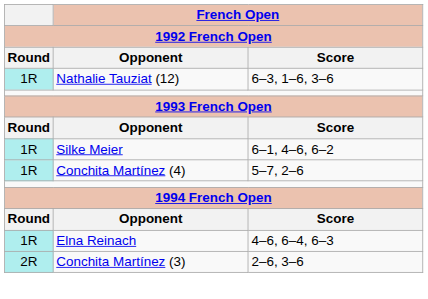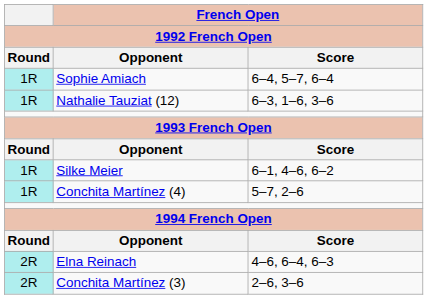 <table class="wikitable collapsible collapsed">
 <tr>
 <th></th>
 <th colspan=2 style="background:#ebc2af;"><a href='#'>French Open</a></th>
 </tr>
 <tr>
 <th colspan=3 style="background:#ebc2af;"><a href='#'>1992 French Open</a></th>
 </tr>
 <tr>
 <th>Round</th>
 <th width=225>Opponent</th>
 <th width=200>Score</th>
+</tr>
+<tr>
+<td style="text-align:center; background:#afeeee;">1R</td>
+<td> <a href='#'>Sophie Amiach</a></td>
+<td>6–4, 5–7, 6–4</td>
 </tr>
 <tr>
 <td style="text-align:center; background:#afeeee;">1R</td>
 <td> <a href='#'>Nathalie Tauziat</a> (12)</td>
 <td>6–3, 1–6, 3–6</td>
 </tr>
 <tr>
 <td colspan=3></td>
 </tr>
 <tr>
 <th colspan=3 style="background:#ebc2af;"><a href='#'>1993 French Open</a></th>
 </tr>
 <tr>
 <th>Round</th>
 <th width=225>Opponent</th>
 <th width=200>Score</th>
 </tr>
 <tr>
 <td style="text-align:center; background:#afeeee;">1R</td>
 <td> <a href='#'>Silke Meier</a></td>
 <td>6–1, 4–6, 6–2</td>
 </tr>
 <tr>
 <td style="text-align:center; background:#afeeee;">1R</td>
 <td> <a href='#'>Conchita Martínez</a> (4)</td>
 <td>5–7, 2–6</td>
 </tr>
 <tr>
 <td colspan=3></td>
 </tr>
 <tr>
 <th colspan=3 style="background:#ebc2af;"><a href='#'>1994 French Open</a></th>
 </tr>
 <tr>
 <th>Round</th>
 <th width=225>Opponent</th>
 <th width=200>Score</th>
 </tr>
 <tr>
-<td style="text-align:center; background:#afeeee;">1R</td>
+<td style="text-align:center; background:#afeeee;">2R</td>
 <td> <a href='#'>Elna Reinach</a></td>
 <td>4–6, 6–4, 6–3</td>
 </tr>
 <tr>
 <td style="text-align:center; background:#afeeee;">2R</td>
 <td> <a href='#'>Conchita Martínez</a> (3)</td>
 <td>2–6, 3–6</td>
 </tr>
 </table>
